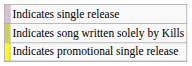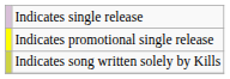 <table class="wikitable" style="font-size:90%;">
 <tr>
 <td style="background-color:#D8BFD8"></td>
 <td>Indicates single release</td>
 </tr>
 <tr>
+<td style="background-color:#ffff00"></td>
+<td>Indicates promotional single release</td>
+</tr>
+<tr>
 <td style="background-color:#ced343"></td>
 <td>Indicates song written solely by Kills</td>
 </tr>
 <tr>
-<td style="background-color:#ffff00"></td>
-<td>Indicates promotional single release</td>
-</tr>
-<tr>
 </tr>
 </table>
